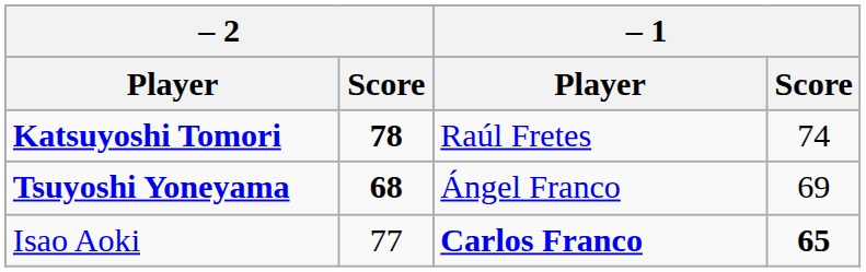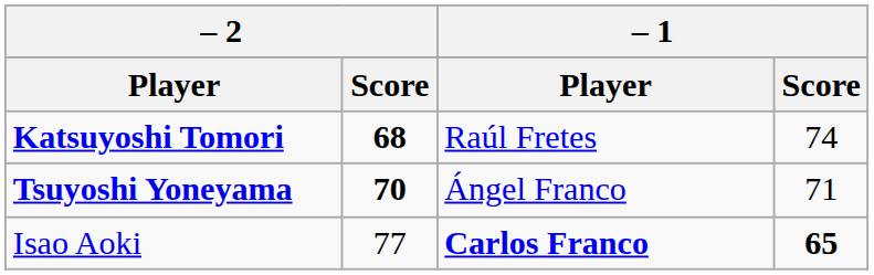 <table class=wikitable>
 <tr>
 <th colspan=2> – 2</th>
 <th colspan=2> – 1</th>
 </tr>
 <tr>
 <th width=155>Player</th>
 <th>Score</th>
 <th width=155>Player</th>
 <th>Score</th>
 </tr>
 <tr>
 <td><strong><a href='#'>Katsuyoshi Tomori</a></strong></td>
-<td align=center><strong>78</strong></td>
+<td align=center><strong>68</strong></td>
 <td><a href='#'>Raúl Fretes</a></td>
 <td align=center>74</td>
 </tr>
 <tr>
 <td><strong><a href='#'>Tsuyoshi Yoneyama</a></strong></td>
-<td align=center><strong>68</strong></td>
+<td align=center><strong>70</strong></td>
 <td><a href='#'>Ángel Franco</a></td>
-<td align=center>69</td>
+<td align=center>71</td>
 </tr>
 <tr>
 <td><a href='#'>Isao Aoki</a></td>
 <td align=center>77</td>
 <td><strong><a href='#'>Carlos Franco</a></strong></td>
 <td align=center><strong>65</strong></td>
 </tr>
 </table>
